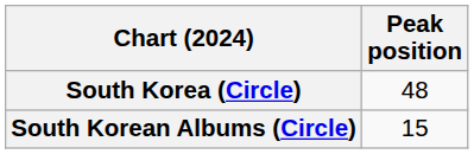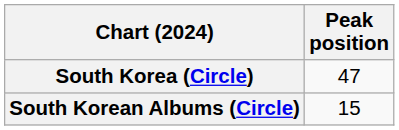 <table class="wikitable sortable plainrowheaders" style="text-align:center">
 <tr>
 <th scope="col">Chart (2024)</th>
 <th scope="col">Peak<br>position</th>
 </tr>
 <tr>
 <th scope="row">South Korea (<a href='#'>Circle</a>)</th>
-<td>48</td>
+<td>47</td>
 </tr>
 <tr>
 <th scope="row">South Korean Albums (<a href='#'>Circle</a>)</th>
 <td>15</td>
 </tr>
 </table>
